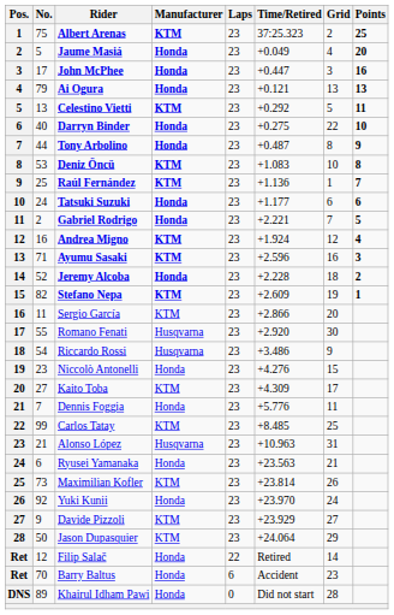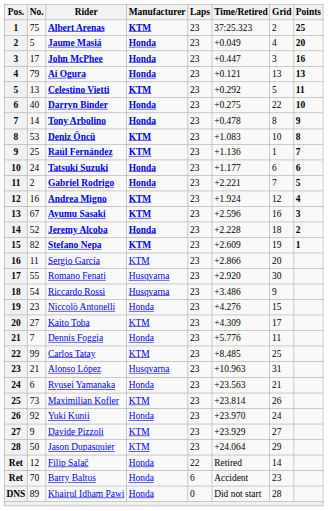 <table class="wikitable" style="font-size: 95%;">
 <tr>
 <th>Pos.</th>
 <th>No.</th>
 <th>Rider</th>
 <th>Manufacturer</th>
 <th>Laps</th>
 <th>Time/Retired</th>
 <th>Grid</th>
 <th>Points</th>
 </tr>
 <tr>
 <th>1</th>
 <td>75</td>
 <td> <strong><a href='#'>Albert Arenas</a></strong></td>
 <td><strong><a href='#'>KTM</a></strong></td>
 <td>23</td>
 <td>37:25.323</td>
 <td>2</td>
 <td><strong>25</strong></td>
 </tr>
 <tr>
 <th>2</th>
 <td>5</td>
 <td> <strong><a href='#'>Jaume Masiá</a></strong></td>
 <td><strong><a href='#'>Honda</a></strong></td>
 <td>23</td>
 <td>+0.049</td>
 <td>4</td>
 <td><strong>20</strong></td>
 </tr>
 <tr>
 <th>3</th>
 <td>17</td>
 <td> <strong><a href='#'>John McPhee</a></strong></td>
 <td><strong><a href='#'>Honda</a></strong></td>
 <td>23</td>
 <td>+0.447</td>
 <td>3</td>
 <td><strong>16</strong></td>
 </tr>
 <tr>
 <th>4</th>
 <td>79</td>
 <td> <strong><a href='#'>Ai Ogura</a></strong></td>
 <td><strong><a href='#'>Honda</a></strong></td>
 <td>23</td>
 <td>+0.121</td>
 <td>13</td>
 <td><strong>13</strong></td>
 </tr>
 <tr>
 <th>5</th>
 <td>13</td>
 <td> <strong><a href='#'>Celestino Vietti</a></strong></td>
 <td><strong><a href='#'>KTM</a></strong></td>
 <td>23</td>
 <td>+0.292</td>
 <td>5</td>
 <td><strong>11</strong></td>
 </tr>
 <tr>
 <th>6</th>
 <td>40</td>
 <td> <strong><a href='#'>Darryn Binder</a></strong></td>
 <td><strong><a href='#'>Honda</a></strong></td>
 <td>23</td>
 <td>+0.275</td>
 <td>22</td>
 <td><strong>10</strong></td>
 </tr>
 <tr>
 <th>7</th>
-<td>44</td>
+<td>14</td>
 <td> <strong><a href='#'>Tony Arbolino</a></strong></td>
 <td><strong><a href='#'>Honda</a></strong></td>
 <td>23</td>
-<td>+0.487</td>
+<td>+0.478</td>
 <td>8</td>
 <td><strong>9</strong></td>
 </tr>
 <tr>
 <th>8</th>
 <td>53</td>
 <td> <strong><a href='#'>Deniz Öncü</a></strong></td>
 <td><strong><a href='#'>KTM</a></strong></td>
 <td>23</td>
 <td>+1.083</td>
 <td>10</td>
 <td><strong>8</strong></td>
 </tr>
 <tr>
 <th>9</th>
 <td>25</td>
 <td> <strong><a href='#'>Raúl Fernández</a></strong></td>
 <td><strong><a href='#'>KTM</a></strong></td>
 <td>23</td>
 <td>+1.136</td>
 <td>1</td>
 <td><strong>7</strong></td>
 </tr>
 <tr>
 <th>10</th>
 <td>24</td>
 <td> <strong><a href='#'>Tatsuki Suzuki</a></strong></td>
 <td><strong><a href='#'>Honda</a></strong></td>
 <td>23</td>
 <td>+1.177</td>
 <td>6</td>
 <td><strong>6</strong></td>
 </tr>
 <tr>
 <th>11</th>
 <td>2</td>
 <td> <strong><a href='#'>Gabriel Rodrigo</a></strong></td>
 <td><strong><a href='#'>Honda</a></strong></td>
 <td>23</td>
 <td>+2.221</td>
 <td>7</td>
 <td><strong>5</strong></td>
 </tr>
 <tr>
 <th>12</th>
 <td>16</td>
 <td> <strong><a href='#'>Andrea Migno</a></strong></td>
 <td><strong><a href='#'>KTM</a></strong></td>
 <td>23</td>
 <td>+1.924</td>
 <td>12</td>
 <td><strong>4</strong></td>
 </tr>
 <tr>
 <th>13</th>
-<td>71</td>
+<td>67</td>
 <td> <strong><a href='#'>Ayumu Sasaki</a></strong></td>
 <td><strong><a href='#'>KTM</a></strong></td>
 <td>23</td>
 <td>+2.596</td>
 <td>16</td>
 <td><strong>3</strong></td>
 </tr>
 <tr>
 <th>14</th>
 <td>52</td>
 <td> <strong><a href='#'>Jeremy Alcoba</a></strong></td>
 <td><strong><a href='#'>Honda</a></strong></td>
 <td>23</td>
 <td>+2.228</td>
 <td>18</td>
 <td><strong>2</strong></td>
 </tr>
 <tr>
 <th>15</th>
 <td>82</td>
 <td> <strong><a href='#'>Stefano Nepa</a></strong></td>
 <td><strong><a href='#'>KTM</a></strong></td>
 <td>23</td>
 <td>+2.609</td>
 <td>19</td>
 <td><strong>1</strong></td>
 </tr>
 <tr>
 <th>16</th>
 <td>11</td>
 <td> <a href='#'>Sergio García</a></td>
 <td><a href='#'>KTM</a></td>
 <td>23</td>
 <td>+2.866</td>
 <td>20</td>
 <td></td>
 </tr>
 <tr>
 <th>17</th>
 <td>55</td>
 <td> <a href='#'>Romano Fenati</a></td>
 <td><a href='#'>Husqvarna</a></td>
 <td>23</td>
 <td>+2.920</td>
 <td>30</td>
 <td></td>
 </tr>
 <tr>
 <th>18</th>
 <td>54</td>
 <td> <a href='#'>Riccardo Rossi</a></td>
 <td><a href='#'>Husqvarna</a></td>
 <td>23</td>
 <td>+3.486</td>
 <td>9</td>
 <td></td>
 </tr>
 <tr>
 <th>19</th>
 <td>23</td>
 <td> <a href='#'>Niccolò Antonelli</a></td>
 <td><a href='#'>Honda</a></td>
 <td>23</td>
 <td>+4.276</td>
 <td>15</td>
 <td></td>
 </tr>
 <tr>
 <th>20</th>
 <td>27</td>
 <td> <a href='#'>Kaito Toba</a></td>
 <td><a href='#'>KTM</a></td>
 <td>23</td>
 <td>+4.309</td>
 <td>17</td>
 <td></td>
 </tr>
 <tr>
 <th>21</th>
 <td>7</td>
 <td> <a href='#'>Dennis Foggia</a></td>
 <td><a href='#'>Honda</a></td>
 <td>23</td>
 <td>+5.776</td>
 <td>11</td>
 <td></td>
 </tr>
 <tr>
 <th>22</th>
 <td>99</td>
 <td> <a href='#'>Carlos Tatay</a></td>
 <td><a href='#'>KTM</a></td>
 <td>23</td>
 <td>+8.485</td>
 <td>25</td>
 <td></td>
 </tr>
 <tr>
 <th>23</th>
 <td>21</td>
 <td> <a href='#'>Alonso López</a></td>
 <td><a href='#'>Husqvarna</a></td>
 <td>23</td>
 <td>+10.963</td>
 <td>31</td>
 <td></td>
 </tr>
 <tr>
 <th>24</th>
 <td>6</td>
 <td> <a href='#'>Ryusei Yamanaka</a></td>
 <td><a href='#'>Honda</a></td>
 <td>23</td>
 <td>+23.563</td>
 <td>21</td>
 <td></td>
 </tr>
 <tr>
 <th>25</th>
 <td>73</td>
 <td> <a href='#'>Maximilian Kofler</a></td>
 <td><a href='#'>KTM</a></td>
 <td>23</td>
 <td>+23.814</td>
 <td>26</td>
 <td></td>
 </tr>
 <tr>
 <th>26</th>
 <td>92</td>
 <td> <a href='#'>Yuki Kunii</a></td>
 <td><a href='#'>Honda</a></td>
 <td>23</td>
 <td>+23.970</td>
 <td>24</td>
 <td></td>
 </tr>
 <tr>
 <th>27</th>
 <td>9</td>
 <td> <a href='#'>Davide Pizzoli</a></td>
 <td><a href='#'>KTM</a></td>
 <td>23</td>
 <td>+23.929</td>
 <td>27</td>
 <td></td>
 </tr>
 <tr>
 <th>28</th>
 <td>50</td>
 <td> <a href='#'>Jason Dupasquier</a></td>
 <td><a href='#'>KTM</a></td>
 <td>23</td>
 <td>+24.064</td>
 <td>29</td>
 <td></td>
 </tr>
 <tr>
 <th>Ret</th>
 <td>12</td>
 <td> <a href='#'>Filip Salač</a></td>
 <td><a href='#'>Honda</a></td>
 <td>22</td>
 <td>Retired</td>
 <td>14</td>
 <td></td>
 </tr>
 <tr>
 <th>Ret</th>
 <td>70</td>
 <td> <a href='#'>Barry Baltus</a></td>
 <td><a href='#'>Honda</a></td>
 <td>6</td>
 <td>Accident</td>
 <td>23</td>
 <td></td>
 </tr>
 <tr>
 <th>DNS</th>
 <td>89</td>
 <td> <a href='#'>Khairul Idham Pawi</a></td>
 <td><a href='#'>Honda</a></td>
 <td>0</td>
 <td>Did not start</td>
 <td>28</td>
 <td></td>
 </tr>
 <tr>
 <th colspan=8></th>
 </tr>
 </table>
